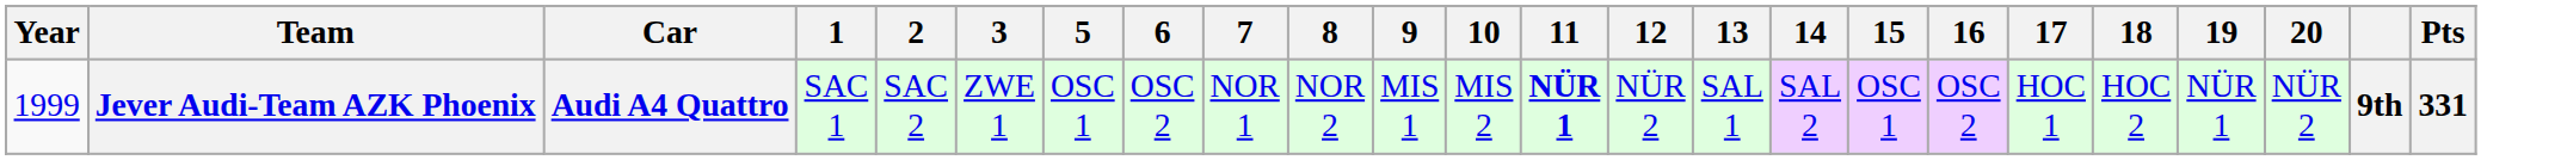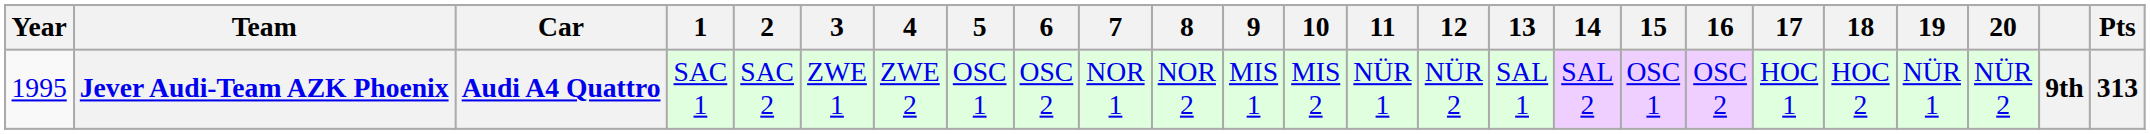 <table class="wikitable" border="1" style="text-align:center; font-size:85%;">
 <tr>
 <th>Year</th>
 <th>Team</th>
 <th>Car</th>
 <th>1</th>
 <th>2</th>
 <th>3</th>
+<th>4</th>
 <th>5</th>
 <th>6</th>
 <th>7</th>
 <th>8</th>
 <th>9</th>
 <th>10</th>
 <th>11</th>
 <th>12</th>
 <th>13</th>
 <th>14</th>
 <th>15</th>
 <th>16</th>
 <th>17</th>
 <th>18</th>
 <th>19</th>
 <th>20</th>
 <th></th>
 <th>Pts</th>
 </tr>
 <tr>
-<td><a href='#'>1999</a></td>
+<td><a href='#'>1995</a></td>
 <th><a href='#'>Jever Audi-Team AZK Phoenix</a></th>
 <th><a href='#'>Audi A4 Quattro</a></th>
 <td style="background:#DFFFDF"><a href='#'>SAC<br>1</a><br></td>
 <td style="background:#DFFFDF"><a href='#'>SAC<br>2</a><br></td>
 <td style="background:#DFFFDF"><a href='#'>ZWE<br>1</a><br></td>
+<td style="background:#DFFFDF"><a href='#'>ZWE<br>2</a><br></td>
 <td style="background:#DFFFDF"><a href='#'>OSC<br>1</a><br></td>
 <td style="background:#DFFFDF"><a href='#'>OSC<br>2</a><br></td>
 <td style="background:#DFFFDF"><a href='#'>NOR<br>1</a><br></td>
 <td style="background:#DFFFDF"><a href='#'>NOR<br>2</a><br></td>
 <td style="background:#DFFFDF"><a href='#'>MIS<br>1</a><br></td>
 <td style="background:#DFFFDF"><a href='#'>MIS<br>2</a><br></td>
-<td style="background:#DFFFDF"><strong><a href='#'>NÜR<br>1</a><br></strong></td>
+<td style="background:#DFFFDF"><a href='#'>NÜR<br>1</a><br></td>
 <td style="background:#DFFFDF"><a href='#'>NÜR<br>2</a><br></td>
 <td style="background:#DFFFDF"><a href='#'>SAL<br>1</a><br></td>
 <td style="background:#EFCFFF"><a href='#'>SAL<br>2</a><br></td>
 <td style="background:#EFCFFF"><a href='#'>OSC<br>1</a><br></td>
 <td style="background:#EFCFFF"><a href='#'>OSC<br>2</a><br></td>
 <td style="background:#DFFFDF"><a href='#'>HOC<br>1</a><br></td>
 <td style="background:#DFFFDF"><a href='#'>HOC<br>2</a><br></td>
 <td style="background:#DFFFDF"><a href='#'>NÜR<br>1</a><br></td>
 <td style="background:#DFFFDF"><a href='#'>NÜR<br>2</a><br></td>
 <th>9th</th>
-<th>331</th>
+<th>313</th>
 </tr>
 </table>
